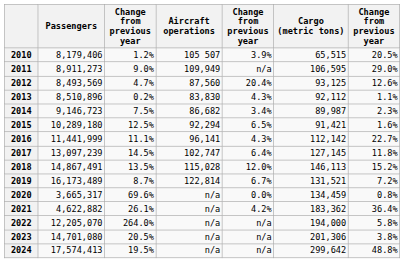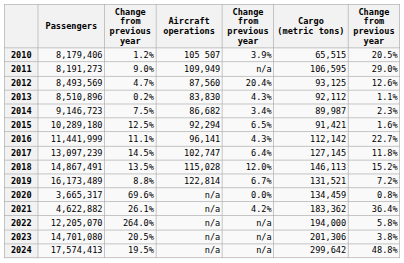 <table class="wikitable" style="text-align:right; width:600px">
 <tr>
 <th style="width:50px"></th>
 <th style="width:100px">Passengers</th>
 <th style="width:75px">Change from previous year</th>
 <th style="width:100px">Aircraft operations</th>
 <th style="width:75px">Change from previous year</th>
 <th style="width:125px">Cargo<br>(metric tons)</th>
 <th style="width:75px">Change from previous year</th>
 </tr>
 <tr>
 <th>2010</th>
 <td>8,179,406</td>
 <td> 1.2%</td>
 <td>105 507</td>
 <td> 3.9%</td>
 <td>65,515</td>
 <td>  20.5%</td>
 </tr>
 <tr>
 <th>2011</th>
-<td>8,911,273</td>
+<td>8,191,273</td>
 <td> 9.0%</td>
 <td>109,949</td>
 <td>n/a</td>
 <td>106,595</td>
 <td>  29.0%</td>
 </tr>
 <tr>
 <th>2012</th>
 <td>8,493,569</td>
 <td> 4.7%</td>
 <td>87,560</td>
 <td>  20.4%</td>
 <td>93,125</td>
 <td>  12.6%</td>
 </tr>
 <tr>
 <th>2013</th>
 <td>8,510,896</td>
 <td> 0.2%</td>
 <td>83,830</td>
 <td> 4.3%</td>
 <td>92,112</td>
 <td> 1.1%</td>
 </tr>
 <tr>
 <th>2014</th>
 <td>9,146,723</td>
 <td> 7.5%</td>
 <td>86,682</td>
 <td> 3.4%</td>
 <td>89,987</td>
 <td> 2.3%</td>
 </tr>
 <tr>
 <th>2015</th>
 <td>10,289,180</td>
 <td>  12.5%</td>
 <td>92,294</td>
 <td> 6.5%</td>
 <td>91,421</td>
 <td> 1.6%</td>
 </tr>
 <tr>
 <th>2016</th>
 <td>11,441,999</td>
 <td>  11.1%</td>
 <td>96,141</td>
 <td> 4.3%</td>
 <td>112,142</td>
 <td>  22.7%</td>
 </tr>
 <tr>
 <th>2017</th>
 <td>13,097,239</td>
 <td>  14.5%</td>
 <td>102,747</td>
 <td> 6.4%</td>
 <td>127,145</td>
 <td>  11.8%</td>
 </tr>
 <tr>
 <th>2018</th>
 <td>14,867,491</td>
 <td> 13.5%</td>
 <td>115,028</td>
 <td> 12.0%</td>
 <td>146,113</td>
 <td>  15.2%</td>
 </tr>
 <tr>
 <th>2019</th>
 <td>16,173,489</td>
-<td> 8.7%</td>
+<td> 8.8%</td>
 <td>122,814</td>
 <td> 6.7%</td>
 <td>131,521</td>
 <td> 7.2%</td>
 </tr>
 <tr>
 <th>2020</th>
 <td>3,665,317</td>
 <td> 69.6%</td>
 <td>n/a</td>
 <td> 0.0%</td>
 <td>134,459</td>
 <td> 0.8%</td>
 </tr>
 <tr>
 <th>2021</th>
 <td>4,622,882</td>
 <td>  26.1%</td>
 <td>n/a</td>
 <td> 4.2%</td>
 <td>183,362</td>
 <td>  36.4%</td>
 </tr>
 <tr>
 <th>2022</th>
 <td>12,205,070</td>
 <td>264.0%</td>
 <td>n/a</td>
 <td>n/a</td>
 <td>194,000</td>
 <td> 5.8%</td>
 </tr>
 <tr>
 <th>2023</th>
 <td>14,701,080</td>
 <td>20.5%</td>
 <td>n/a</td>
 <td>n/a</td>
 <td>201,306</td>
 <td> 3.8%</td>
 </tr>
 <tr>
 <th>2024</th>
 <td>17,574,413</td>
 <td>19.5%</td>
 <td>n/a</td>
 <td>n/a</td>
 <td>299,642</td>
 <td> 48.8%</td>
 </tr>
 </table>
